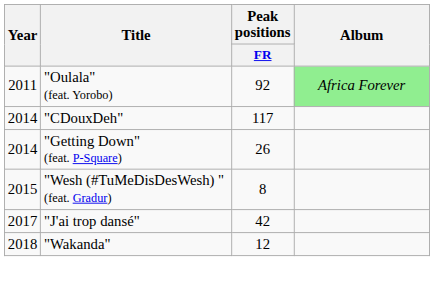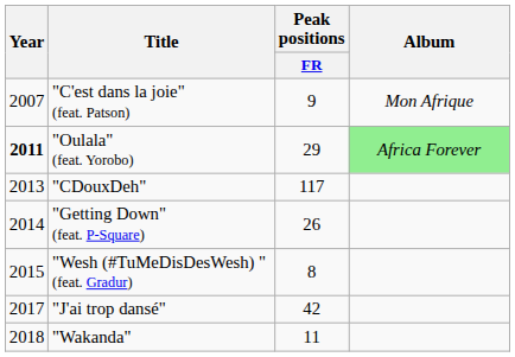 <table class="wikitable">
 <tr>
 <th align="center" rowspan="2" width="10">Year</th>
 <th align="center" rowspan="2" width="200">Title</th>
 <th align="center" colspan="1" width="20">Peak positions</th>
 <th align="center" rowspan="2" width="140">Album</th>
 </tr>
 <tr>
 <th scope="col" style="width:3em;font-size:90%;"><a href='#'>FR</a><br></th>
 </tr>
 <tr>
-<td style="text-align:center;">2011</td>
+<td style="text-align:center;">2007</td>
+<td>"C'est dans la joie"<br><small>(feat. Patson)</small></td>
+<td style="text-align:center;">9</td>
+<td style="text-align:center;"><em>Mon Afrique</em></td>
+</tr>
+<tr>
+<td style="text-align:center;"><strong>2011</strong></td>
 <td>"Oulala" <br><small>(feat. Yorobo)</small></td>
-<td style="text-align:center;">92</td>
+<td style="text-align:center;">29</td>
 <td style="background: lightgreen; text-align:center;"><em>Africa Forever</em></td>
 </tr>
 <tr>
-<td style="text-align:center;">2014</td>
+<td style="text-align:center;">2013</td>
 <td>"CDouxDeh"</td>
 <td style="text-align:center;">117</td>
 <td style="text-align:center;"></td>
 </tr>
 <tr>
 <td style="text-align:center;">2014</td>
 <td>"Getting Down" <br><small>(feat. <a href='#'>P-Square</a>)</small></td>
 <td style="text-align:center;">26</td>
 <td style="text-align:center;"></td>
 </tr>
 <tr>
 <td style="text-align:center;">2015</td>
 <td>"Wesh (#TuMeDisDesWesh) "<br><small>(feat. <a href='#'>Gradur</a>)</small></td>
 <td style="text-align:center;">8</td>
 <td style="text-align:center;"></td>
 </tr>
 <tr>
 <td style="text-align:center;">2017</td>
 <td>"J'ai trop dansé"</td>
 <td style="text-align:center;">42</td>
 <td style="text-align:center;"></td>
 </tr>
 <tr>
 <td style="text-align:center;">2018</td>
 <td>"Wakanda"</td>
-<td style="text-align:center;">12</td>
+<td style="text-align:center;">11</td>
 <td style="text-align:center;"></td>
 </tr>
 </table>
